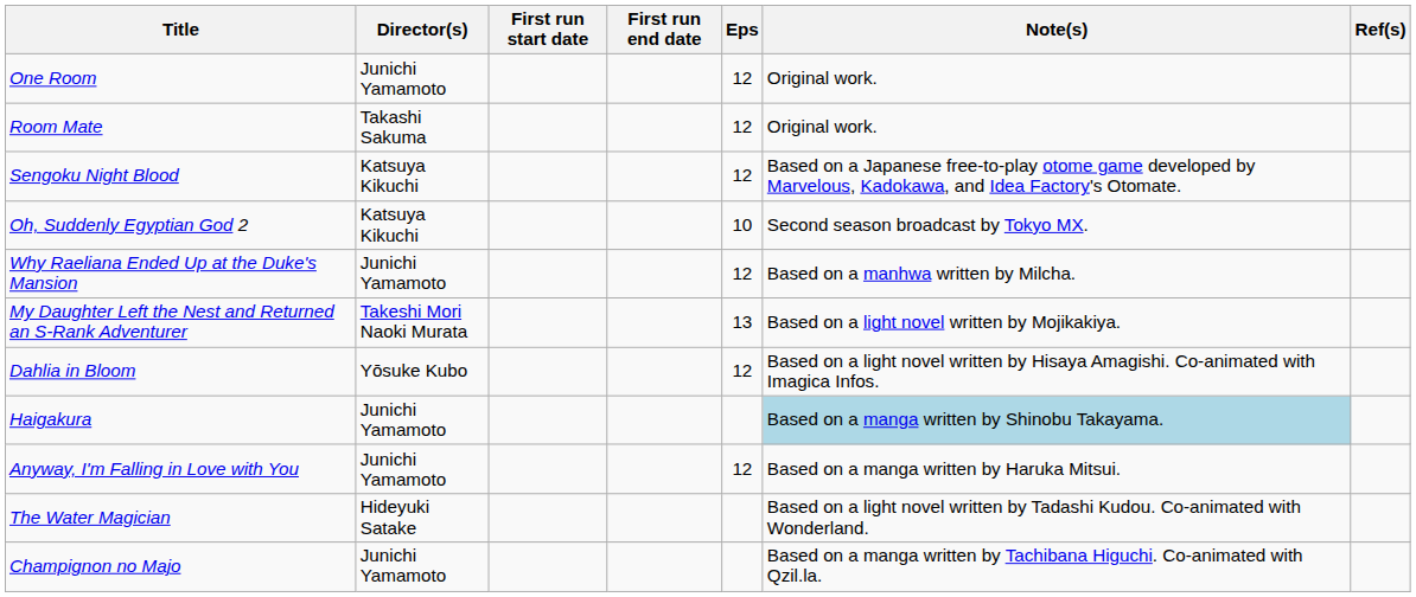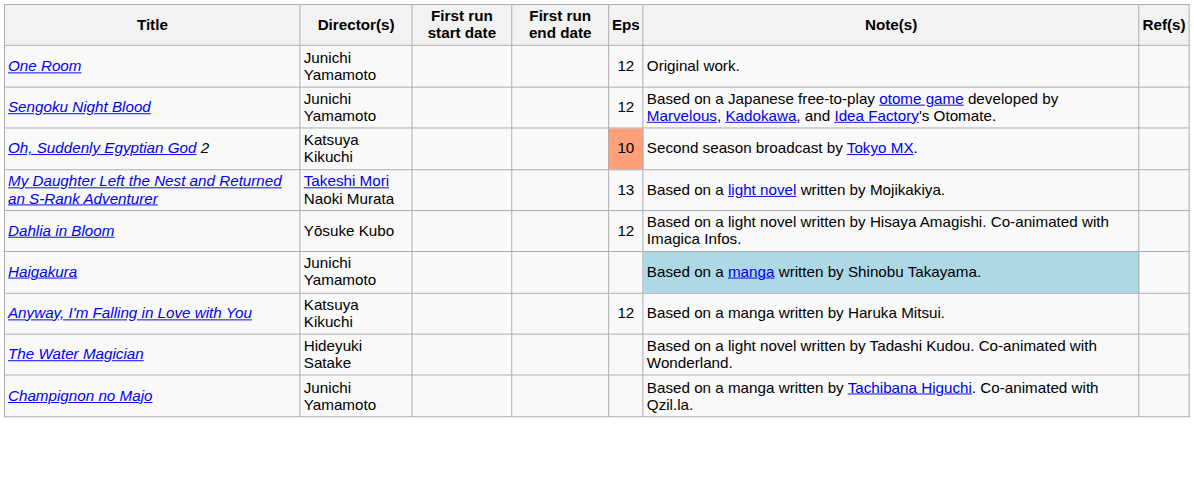 <table class="wikitable sortable">
 <tr>
 <th scope="col">Title</th>
 <th scope="col">Director(s)</th>
 <th scope="col">First run start date</th>
 <th scope="col">First run end date</th>
 <th scope="col" class="unsortable">Eps</th>
 <th scope="col" class="unsortable">Note(s)</th>
 <th scope="col" class="unsortable">Ref(s)</th>
 </tr>
 <tr>
 <td><em><a href='#'>One Room</a></em></td>
 <td>Junichi Yamamoto</td>
 <td></td>
 <td></td>
 <td style="text-align:center">12</td>
 <td>Original work.</td>
 <td style="text-align:center"></td>
 </tr>
 <tr>
-<td><em><a href='#'>Room Mate</a></em></td>
-<td>Takashi Sakuma</td>
-<td></td>
-<td></td>
-<td style="text-align:center">12</td>
-<td>Original work.</td>
-<td style="text-align:center"></td>
-</tr>
-<tr>
 <td><em><a href='#'>Sengoku Night Blood</a></em></td>
-<td>Katsuya Kikuchi</td>
+<td>Junichi Yamamoto</td>
 <td></td>
 <td></td>
 <td style="text-align:center">12</td>
 <td>Based on a Japanese free-to-play <a href='#'>otome game</a> developed by <a href='#'>Marvelous</a>, <a href='#'>Kadokawa</a>, and <a href='#'>Idea Factory</a>'s Otomate.</td>
 <td style="text-align:center"></td>
 </tr>
 <tr>
 <td><em><a href='#'>Oh, Suddenly Egyptian God</a> 2</em></td>
 <td>Katsuya Kikuchi</td>
 <td></td>
 <td></td>
-<td style="text-align:center">10</td>
+<td style="background: lightsalmon; text-align:center">10</td>
 <td>Second season broadcast by <a href='#'>Tokyo MX</a>.</td>
-<td style="text-align:center"></td>
-</tr>
-<tr>
-<td><em><a href='#'>Why Raeliana Ended Up at the Duke's Mansion</a></em></td>
-<td>Junichi Yamamoto</td>
-<td></td>
-<td></td>
-<td style="text-align:center">12</td>
-<td>Based on a <a href='#'>manhwa</a> written by Milcha.</td>
 <td style="text-align:center"></td>
 </tr>
 <tr>
 <td><em><a href='#'>My Daughter Left the Nest and Returned an S-Rank Adventurer</a></em></td>
 <td><a href='#'>Takeshi Mori</a> <br>Naoki Murata</td>
 <td></td>
 <td></td>
 <td style="text-align:center">13</td>
 <td>Based on a <a href='#'>light novel</a> written by Mojikakiya.</td>
 <td style="text-align:center"></td>
 </tr>
 <tr>
 <td><em><a href='#'>Dahlia in Bloom</a></em></td>
 <td>Yōsuke Kubo</td>
 <td></td>
 <td></td>
 <td style="text-align:center">12</td>
 <td>Based on a light novel written by Hisaya Amagishi. Co-animated with Imagica Infos.</td>
 <td style="text-align:center"></td>
 </tr>
 <tr>
 <td><em><a href='#'>Haigakura</a></em></td>
 <td>Junichi Yamamoto</td>
 <td></td>
 <td></td>
 <td style="text-align:center"></td>
 <td style="background: lightblue;">Based on a <a href='#'>manga</a> written by Shinobu Takayama.</td>
 <td style="text-align:center"></td>
 </tr>
 <tr>
 <td><em><a href='#'>Anyway, I'm Falling in Love with You</a></em></td>
-<td>Junichi Yamamoto</td>
+<td>Katsuya Kikuchi</td>
 <td></td>
 <td></td>
 <td style="text-align:center">12</td>
 <td>Based on a manga written by Haruka Mitsui.</td>
 <td style="text-align:center"></td>
 </tr>
 <tr>
 <td><em><a href='#'>The Water Magician</a></em></td>
 <td>Hideyuki Satake</td>
 <td></td>
 <td></td>
 <td style="text-align:center"></td>
 <td>Based on a light novel written by Tadashi Kudou. Co-animated with Wonderland.</td>
 <td style="text-align:center"></td>
 </tr>
 <tr>
 <td><em><a href='#'>Champignon no Majo</a></em></td>
 <td>Junichi Yamamoto</td>
 <td></td>
 <td></td>
 <td style="text-align:center"></td>
 <td>Based on a manga written by <a href='#'>Tachibana Higuchi</a>. Co-animated with Qzil.la.</td>
 <td style="text-align:center"></td>
 </tr>
 </table>
